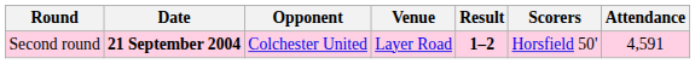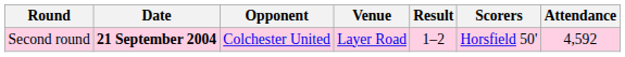 <table class="wikitable" style="text-align:center">
 <tr>
 <th>Round</th>
 <th>Date</th>
 <th>Opponent</th>
 <th>Venue</th>
 <th>Result</th>
 <th>Scorers</th>
 <th>Attendance</th>
 </tr>
 <tr style="background-color: #ffd0e3;">
 <td>Second round</td>
 <td><strong>21 September 2004</strong></td>
 <td><a href='#'>Colchester United</a></td>
 <td><a href='#'>Layer Road</a></td>
-<td><strong>1–2 </strong></td>
+<td>1–2 </td>
 <td><a href='#'>Horsfield</a> 50'</td>
-<td>4,591</td>
+<td>4,592</td>
 </tr>
 </table>
